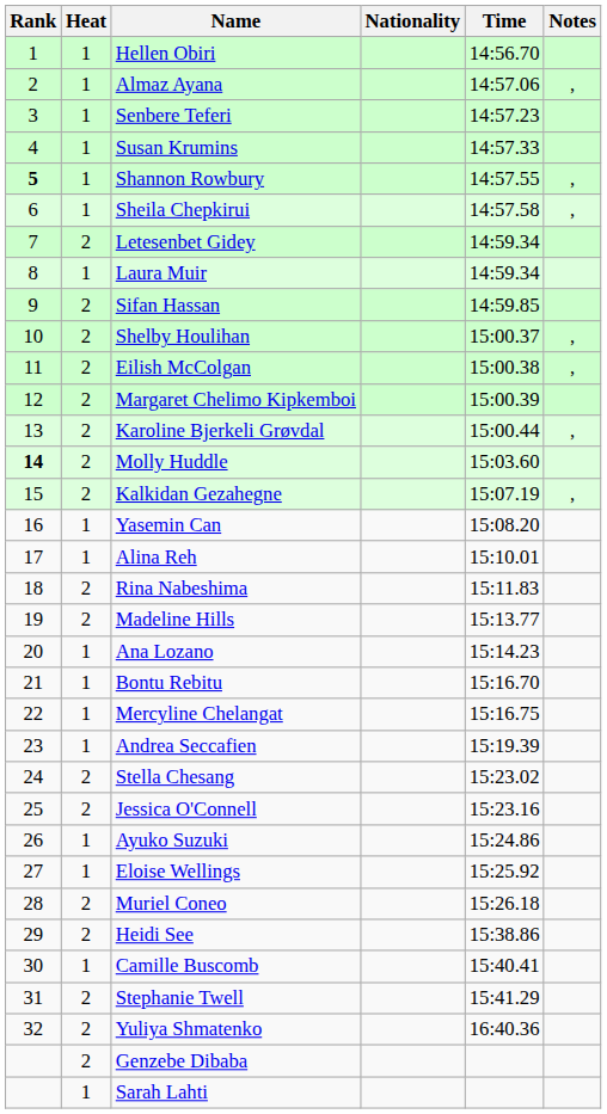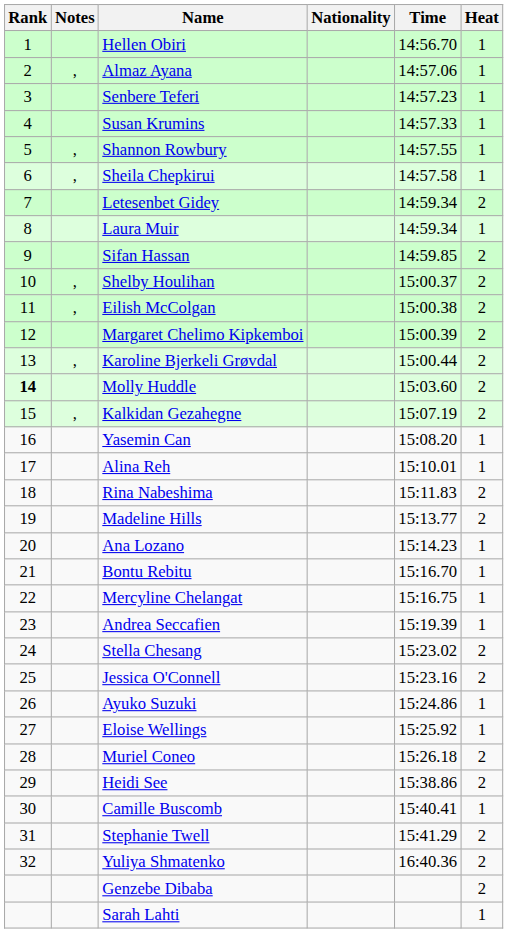 <table class="wikitable sortable" style="text-align:center">
 <tr>
 <th>Rank</th>
-<th>Heat</th>
+<th>Notes</th>
 <th>Name</th>
 <th>Nationality</th>
 <th>Time</th>
-<th>Notes</th>
+<th>Heat</th>
 </tr>
 <tr bgcolor=ccffcc>
 <td>1</td>
-<td>1</td>
+<td></td>
 <td style="text-align:left;"><a href='#'>Hellen Obiri</a></td>
 <td style="text-align:left;"></td>
 <td>14:56.70</td>
-<td></td>
+<td>1</td>
 </tr>
 <tr bgcolor=ccffcc>
 <td>2</td>
-<td>1</td>
+<td>, </td>
 <td style="text-align:left;"><a href='#'>Almaz Ayana</a></td>
 <td style="text-align:left;"></td>
 <td>14:57.06</td>
-<td>, </td>
+<td>1</td>
 </tr>
 <tr bgcolor=ccffcc>
 <td>3</td>
-<td>1</td>
+<td></td>
 <td style="text-align:left;"><a href='#'>Senbere Teferi</a></td>
 <td style="text-align:left;"></td>
 <td>14:57.23</td>
-<td></td>
+<td>1</td>
 </tr>
 <tr bgcolor=ccffcc>
 <td>4</td>
-<td>1</td>
+<td></td>
 <td style="text-align:left;"><a href='#'>Susan Krumins</a></td>
 <td style="text-align:left;"></td>
 <td>14:57.33</td>
-<td></td>
+<td>1</td>
 </tr>
 <tr bgcolor=ccffcc>
-<td><strong>5</strong></td>
-<td>1</td>
+<td>5</td>
+<td>, </td>
 <td style="text-align:left;"><a href='#'>Shannon Rowbury</a></td>
 <td style="text-align:left;"></td>
 <td>14:57.55</td>
-<td>, </td>
+<td>1</td>
 </tr>
 <tr bgcolor=ddffdd>
 <td>6</td>
-<td>1</td>
+<td>, </td>
 <td style="text-align:left;"><a href='#'>Sheila Chepkirui</a></td>
 <td style="text-align:left;"></td>
 <td>14:57.58</td>
-<td>, </td>
+<td>1</td>
 </tr>
 <tr bgcolor=ccffcc>
 <td>7</td>
-<td>2</td>
+<td></td>
 <td style="text-align:left;"><a href='#'>Letesenbet Gidey</a></td>
 <td style="text-align:left;"></td>
 <td>14:59.34</td>
-<td></td>
+<td>2</td>
 </tr>
 <tr bgcolor=ddffdd>
 <td>8</td>
-<td>1</td>
+<td></td>
 <td style="text-align:left;"><a href='#'>Laura Muir</a></td>
 <td style="text-align:left;"></td>
 <td>14:59.34</td>
-<td></td>
+<td>1</td>
 </tr>
 <tr bgcolor=ccffcc>
 <td>9</td>
-<td>2</td>
+<td></td>
 <td style="text-align:left;"><a href='#'>Sifan Hassan</a></td>
 <td style="text-align:left;"></td>
 <td>14:59.85</td>
-<td></td>
+<td>2</td>
 </tr>
 <tr bgcolor=ccffcc>
 <td>10</td>
-<td>2</td>
+<td>, </td>
 <td style="text-align:left;"><a href='#'>Shelby Houlihan</a></td>
 <td style="text-align:left;"></td>
 <td>15:00.37</td>
-<td>, </td>
+<td>2</td>
 </tr>
 <tr bgcolor=ccffcc>
 <td>11</td>
-<td>2</td>
+<td>, </td>
 <td style="text-align:left;"><a href='#'>Eilish McColgan</a></td>
 <td style="text-align:left;"></td>
 <td>15:00.38</td>
-<td>, </td>
+<td>2</td>
 </tr>
 <tr bgcolor=ccffcc>
 <td>12</td>
-<td>2</td>
+<td></td>
 <td style="text-align:left;"><a href='#'>Margaret Chelimo Kipkemboi</a></td>
 <td style="text-align:left;"></td>
 <td>15:00.39</td>
-<td></td>
+<td>2</td>
 </tr>
 <tr bgcolor=ddffdd>
 <td>13</td>
-<td>2</td>
+<td>, </td>
 <td style="text-align:left;"><a href='#'>Karoline Bjerkeli Grøvdal</a></td>
 <td style="text-align:left;"></td>
 <td>15:00.44</td>
-<td>, </td>
+<td>2</td>
 </tr>
 <tr bgcolor=ddffdd>
 <td><strong>14</strong></td>
-<td>2</td>
+<td></td>
 <td style="text-align:left;"><a href='#'>Molly Huddle</a></td>
 <td style="text-align:left;"></td>
 <td>15:03.60</td>
-<td></td>
+<td>2</td>
 </tr>
 <tr bgcolor=ddffdd>
 <td>15</td>
-<td>2</td>
+<td>, </td>
 <td style="text-align:left;"><a href='#'>Kalkidan Gezahegne</a></td>
 <td style="text-align:left;"></td>
 <td>15:07.19</td>
-<td>, </td>
+<td>2</td>
 </tr>
 <tr>
 <td>16</td>
-<td>1</td>
+<td></td>
 <td style="text-align:left;"><a href='#'>Yasemin Can</a></td>
 <td style="text-align:left;"></td>
 <td>15:08.20</td>
-<td></td>
+<td>1</td>
 </tr>
 <tr>
 <td>17</td>
-<td>1</td>
+<td></td>
 <td style="text-align:left;"><a href='#'>Alina Reh</a></td>
 <td style="text-align:left;"></td>
 <td>15:10.01</td>
-<td></td>
+<td>1</td>
 </tr>
 <tr>
 <td>18</td>
-<td>2</td>
+<td></td>
 <td style="text-align:left;"><a href='#'>Rina Nabeshima</a></td>
 <td style="text-align:left;"></td>
 <td>15:11.83</td>
-<td></td>
+<td>2</td>
 </tr>
 <tr>
 <td>19</td>
-<td>2</td>
+<td></td>
 <td style="text-align:left;"><a href='#'>Madeline Hills</a></td>
 <td style="text-align:left;"></td>
 <td>15:13.77</td>
-<td></td>
+<td>2</td>
 </tr>
 <tr>
 <td>20</td>
-<td>1</td>
+<td></td>
 <td style="text-align:left;"><a href='#'>Ana Lozano</a></td>
 <td style="text-align:left;"></td>
 <td>15:14.23</td>
-<td></td>
+<td>1</td>
 </tr>
 <tr>
 <td>21</td>
-<td>1</td>
+<td></td>
 <td style="text-align:left;"><a href='#'>Bontu Rebitu</a></td>
 <td style="text-align:left;"></td>
 <td>15:16.70</td>
-<td></td>
+<td>1</td>
 </tr>
 <tr>
 <td>22</td>
-<td>1</td>
+<td></td>
 <td style="text-align:left;"><a href='#'>Mercyline Chelangat</a></td>
 <td style="text-align:left;"></td>
 <td>15:16.75</td>
-<td></td>
+<td>1</td>
 </tr>
 <tr>
 <td>23</td>
-<td>1</td>
+<td></td>
 <td style="text-align:left;"><a href='#'>Andrea Seccafien</a></td>
 <td style="text-align:left;"></td>
 <td>15:19.39</td>
-<td></td>
+<td>1</td>
 </tr>
 <tr>
 <td>24</td>
-<td>2</td>
+<td></td>
 <td style="text-align:left;"><a href='#'>Stella Chesang</a></td>
 <td style="text-align:left;"></td>
 <td>15:23.02</td>
-<td></td>
+<td>2</td>
 </tr>
 <tr>
 <td>25</td>
-<td>2</td>
+<td></td>
 <td style="text-align:left;"><a href='#'>Jessica O'Connell</a></td>
 <td style="text-align:left;"></td>
 <td>15:23.16</td>
-<td></td>
+<td>2</td>
 </tr>
 <tr>
 <td>26</td>
-<td>1</td>
+<td></td>
 <td style="text-align:left;"><a href='#'>Ayuko Suzuki</a></td>
 <td style="text-align:left;"></td>
 <td>15:24.86</td>
-<td></td>
+<td>1</td>
 </tr>
 <tr>
 <td>27</td>
-<td>1</td>
+<td></td>
 <td style="text-align:left;"><a href='#'>Eloise Wellings</a></td>
 <td style="text-align:left;"></td>
 <td>15:25.92</td>
-<td></td>
+<td>1</td>
 </tr>
 <tr>
 <td>28</td>
-<td>2</td>
+<td><strong></strong></td>
 <td style="text-align:left;"><a href='#'>Muriel Coneo</a></td>
 <td style="text-align:left;"></td>
 <td>15:26.18</td>
-<td><strong></strong></td>
+<td>2</td>
 </tr>
 <tr>
 <td>29</td>
-<td>2</td>
+<td></td>
 <td style="text-align:left;"><a href='#'>Heidi See</a></td>
 <td style="text-align:left;"></td>
 <td>15:38.86</td>
-<td></td>
+<td>2</td>
 </tr>
 <tr>
 <td>30</td>
-<td>1</td>
+<td></td>
 <td style="text-align:left;"><a href='#'>Camille Buscomb</a></td>
 <td style="text-align:left;"></td>
 <td>15:40.41</td>
-<td></td>
+<td>1</td>
 </tr>
 <tr>
 <td>31</td>
-<td>2</td>
+<td></td>
 <td style="text-align:left;"><a href='#'>Stephanie Twell</a></td>
 <td style="text-align:left;"></td>
 <td>15:41.29</td>
-<td></td>
+<td>2</td>
 </tr>
 <tr>
 <td>32</td>
-<td>2</td>
+<td></td>
 <td style="text-align:left;"><a href='#'>Yuliya Shmatenko</a></td>
 <td style="text-align:left;"></td>
 <td>16:40.36</td>
-<td></td>
+<td>2</td>
 </tr>
 <tr>
 <td></td>
-<td>2</td>
+<td></td>
 <td style="text-align:left;"><a href='#'>Genzebe Dibaba</a></td>
 <td style="text-align:left;"></td>
 <td></td>
-<td></td>
+<td>2</td>
 </tr>
 <tr>
 <td></td>
-<td>1</td>
+<td></td>
 <td style="text-align:left;"><a href='#'>Sarah Lahti</a></td>
 <td style="text-align:left;"></td>
 <td></td>
-<td></td>
+<td>1</td>
 </tr>
 </table>
